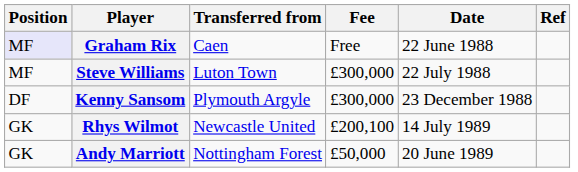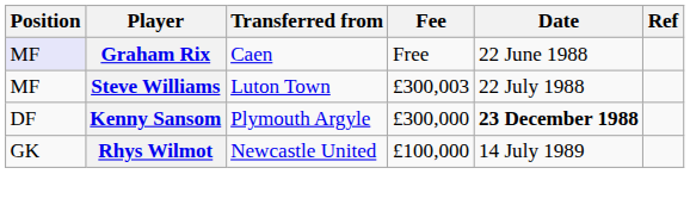 <table class="wikitable plainrowheaders" style="text-align:center; text-align:left">
 <tr>
 <th scope="col">Position</th>
 <th scope="col">Player</th>
 <th scope="col">Transferred from</th>
 <th scope="col">Fee</th>
 <th scope="col">Date</th>
 <th scope="col">Ref</th>
 </tr>
 <tr>
 <td style="background: lavender;">MF</td>
 <th scope="row"><a href='#'>Graham Rix</a></th>
 <td><a href='#'>Caen</a></td>
 <td>Free</td>
 <td>22 June 1988</td>
 <td></td>
 </tr>
 <tr>
 <td>MF</td>
 <th scope="row"><a href='#'>Steve Williams</a></th>
 <td><a href='#'>Luton Town</a></td>
-<td>£300,000</td>
+<td>£300,003</td>
 <td>22 July 1988</td>
 <td></td>
 </tr>
 <tr>
 <td>DF</td>
 <th scope="row"><a href='#'>Kenny Sansom</a></th>
 <td><a href='#'>Plymouth Argyle</a></td>
 <td>£300,000</td>
-<td>23 December 1988</td>
+<td><strong>23 December 1988</strong></td>
 <td></td>
 </tr>
 <tr>
 <td>GK</td>
 <th scope="row"><a href='#'>Rhys Wilmot</a></th>
 <td><a href='#'>Newcastle United</a></td>
-<td>£200,100</td>
+<td>£100,000</td>
 <td>14 July 1989</td>
 <td></td>
 </tr>
-<tr>
-<td>GK</td>
-<th scope="row"><a href='#'>Andy Marriott</a></th>
-<td><a href='#'>Nottingham Forest</a></td>
-<td>£50,000</td>
-<td>20 June 1989</td>
-<td></td>
-</tr>
 </table>
